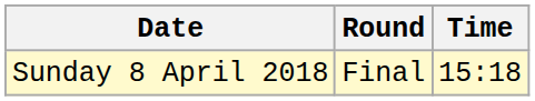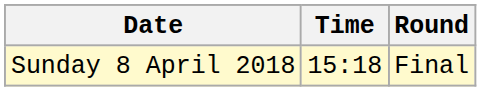 <table class="wikitable">
 <tr>
 <th>Date</th>
+<th>Time</th>
 <th>Round</th>
-<th>Time</th>
 </tr>
 <tr>
 <td style=background:lemonchiffon>Sunday 8 April 2018</td>
+<td style=background:lemonchiffon>15:18</td>
 <td style=background:lemonchiffon>Final</td>
-<td style=background:lemonchiffon>15:18</td>
 </tr>
 </table>
